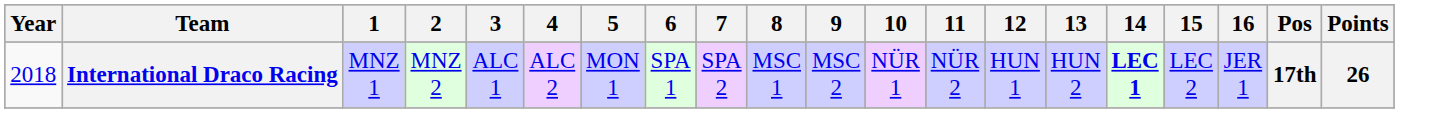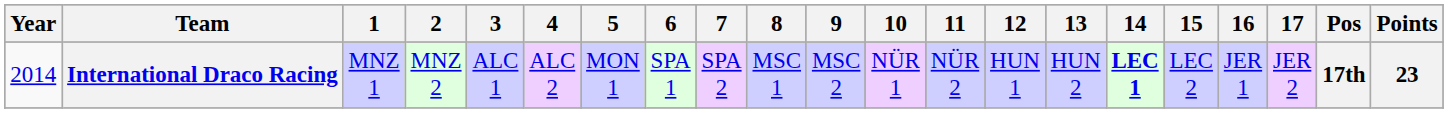 <table class="wikitable" style="text-align:center; font-size:85%">
 <tr>
 <th>Year</th>
 <th>Team</th>
 <th>1</th>
 <th>2</th>
 <th>3</th>
 <th>4</th>
 <th>5</th>
 <th>6</th>
 <th>7</th>
 <th>8</th>
 <th>9</th>
 <th>10</th>
 <th>11</th>
 <th>12</th>
 <th>13</th>
 <th>14</th>
 <th>15</th>
 <th>16</th>
+<th>17</th>
 <th>Pos</th>
 <th>Points</th>
 </tr>
 <tr>
-<td><a href='#'>2018</a></td>
+<td><a href='#'>2014</a></td>
 <th nowrap><a href='#'>International Draco Racing</a></th>
 <td style="background:#CFCFFF;"><a href='#'>MNZ<br>1</a><br></td>
 <td style="background:#DFFFDF;"><a href='#'>MNZ<br>2</a><br></td>
 <td style="background:#CFCFFF;"><a href='#'>ALC<br>1</a><br></td>
 <td style="background:#EFCFFF;"><a href='#'>ALC<br>2</a><br></td>
 <td style="background:#CFCFFF;"><a href='#'>MON<br>1</a><br></td>
 <td style="background:#DFFFDF;"><a href='#'>SPA<br>1</a><br></td>
 <td style="background:#EFCFFF;"><a href='#'>SPA<br>2</a><br></td>
 <td style="background:#CFCFFF;"><a href='#'>MSC<br>1</a><br></td>
 <td style="background:#CFCFFF;"><a href='#'>MSC<br>2</a><br></td>
 <td style="background:#EFCFFF;"><a href='#'>NÜR<br>1</a><br></td>
 <td style="background:#CFCFFF;"><a href='#'>NÜR<br>2</a><br></td>
 <td style="background:#CFCFFF;"><a href='#'>HUN<br>1</a><br></td>
 <td style="background:#CFCFFF;"><a href='#'>HUN<br>2</a><br></td>
 <td style="background:#DFFFDF;"><strong><a href='#'>LEC<br>1</a><br></strong></td>
 <td style="background:#CFCFFF;"><a href='#'>LEC<br>2</a><br></td>
 <td style="background:#CFCFFF;"><a href='#'>JER<br>1</a><br></td>
+<td style="background:#EFCFFF;"><a href='#'>JER<br>2</a><br></td>
 <th>17th</th>
-<th>26</th>
+<th>23</th>
 </tr>
 </table>
